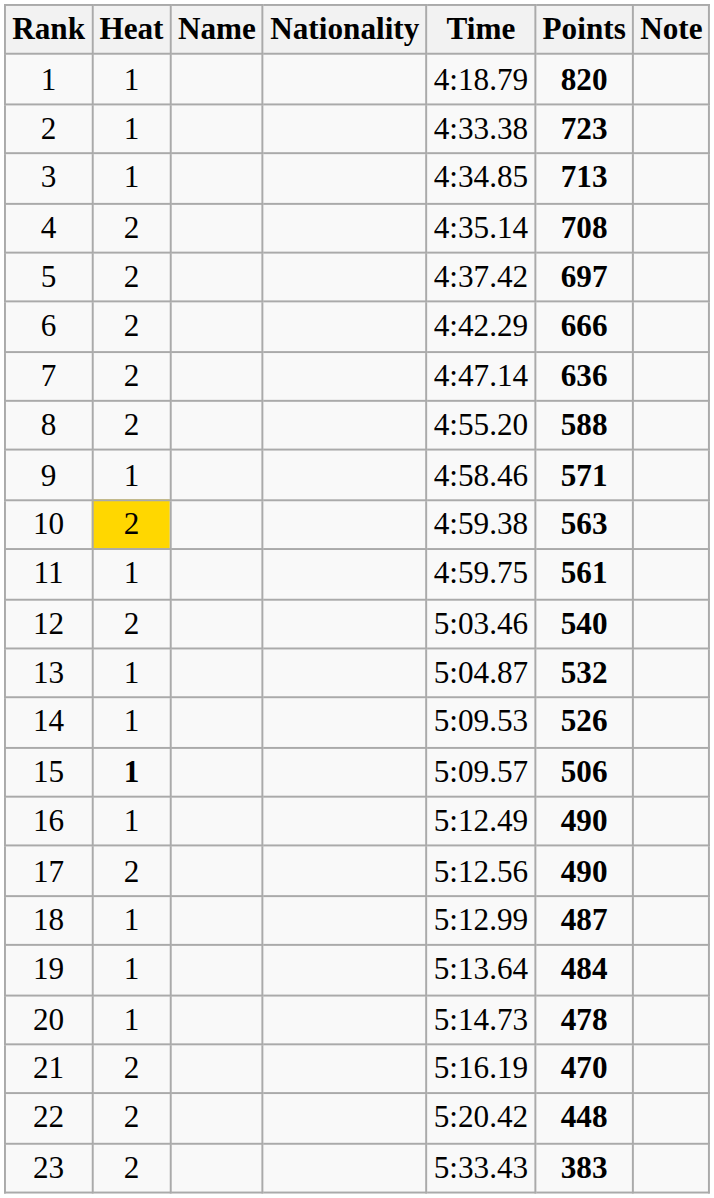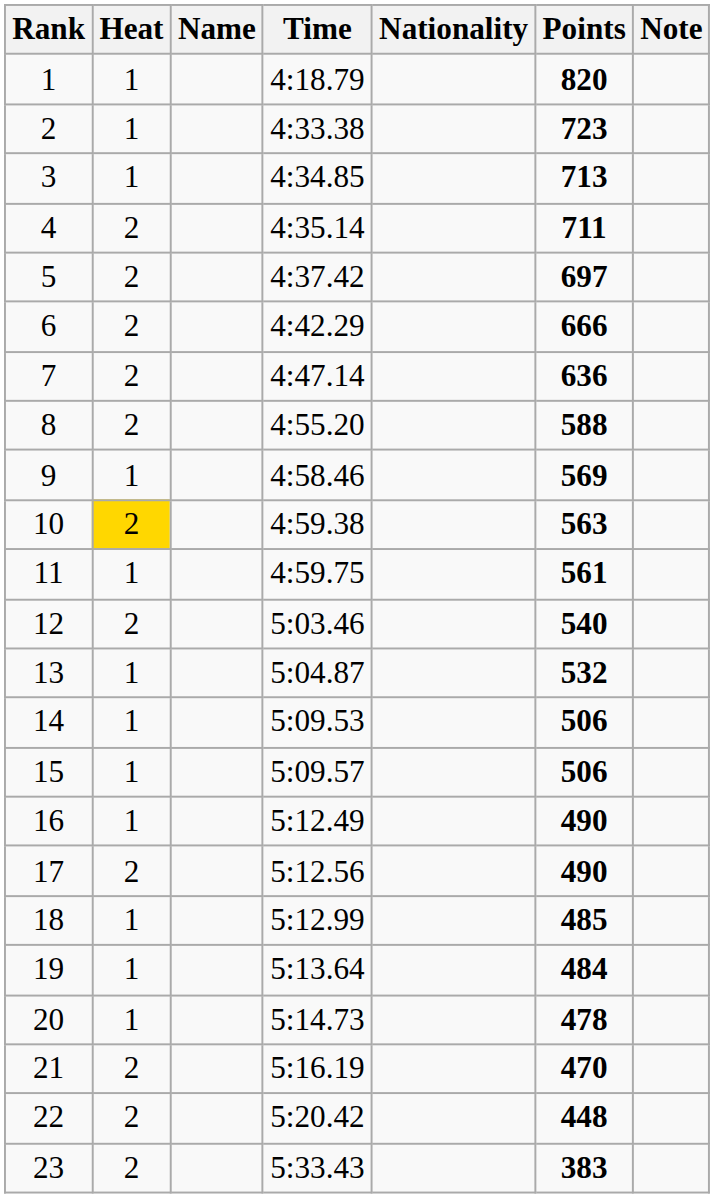 <table class="wikitable sortable" style="text-align:center">
 <tr>
 <th>Rank</th>
 <th>Heat</th>
 <th>Name</th>
+<th>Time</th>
 <th>Nationality</th>
-<th>Time</th>
 <th>Points</th>
 <th>Note</th>
 </tr>
 <tr>
 <td>1</td>
 <td>1</td>
 <td align=left></td>
+<td>4:18.79</td>
 <td align=left></td>
-<td>4:18.79</td>
 <td><strong>820</strong></td>
 <td></td>
 </tr>
 <tr>
 <td>2</td>
 <td>1</td>
 <td align=left></td>
+<td>4:33.38</td>
 <td align=left></td>
-<td>4:33.38</td>
 <td><strong>723</strong></td>
 <td></td>
 </tr>
 <tr>
 <td>3</td>
 <td>1</td>
 <td align=left></td>
+<td>4:34.85</td>
 <td align=left></td>
-<td>4:34.85</td>
 <td><strong>713</strong></td>
 <td></td>
 </tr>
 <tr>
 <td>4</td>
 <td>2</td>
 <td align=left></td>
+<td>4:35.14</td>
 <td align=left></td>
-<td>4:35.14</td>
-<td><strong>708</strong></td>
+<td><strong>711</strong></td>
 <td></td>
 </tr>
 <tr>
 <td>5</td>
 <td>2</td>
 <td align=left></td>
+<td>4:37.42</td>
 <td align=left></td>
-<td>4:37.42</td>
 <td><strong>697</strong></td>
 <td></td>
 </tr>
 <tr>
 <td>6</td>
 <td>2</td>
 <td align=left></td>
+<td>4:42.29</td>
 <td align=left></td>
-<td>4:42.29</td>
 <td><strong>666</strong></td>
 <td></td>
 </tr>
 <tr>
 <td>7</td>
 <td>2</td>
 <td align=left></td>
+<td>4:47.14</td>
 <td align=left></td>
-<td>4:47.14</td>
 <td><strong>636</strong></td>
 <td></td>
 </tr>
 <tr>
 <td>8</td>
 <td>2</td>
 <td align=left></td>
+<td>4:55.20</td>
 <td align=left></td>
-<td>4:55.20</td>
 <td><strong>588</strong></td>
 <td></td>
 </tr>
 <tr>
 <td>9</td>
 <td>1</td>
 <td align=left></td>
+<td>4:58.46</td>
 <td align=left></td>
-<td>4:58.46</td>
-<td><strong>571</strong></td>
+<td><strong>569</strong></td>
 <td></td>
 </tr>
 <tr>
 <td>10</td>
 <td style="background: gold;">2</td>
 <td align=left></td>
+<td>4:59.38</td>
 <td align=left></td>
-<td>4:59.38</td>
 <td><strong>563</strong></td>
 <td></td>
 </tr>
 <tr>
 <td>11</td>
 <td>1</td>
 <td align=left></td>
+<td>4:59.75</td>
 <td align=left></td>
-<td>4:59.75</td>
 <td><strong>561</strong></td>
 <td></td>
 </tr>
 <tr>
 <td>12</td>
 <td>2</td>
 <td align=left></td>
+<td>5:03.46</td>
 <td align=left></td>
-<td>5:03.46</td>
 <td><strong>540</strong></td>
 <td></td>
 </tr>
 <tr>
 <td>13</td>
 <td>1</td>
 <td align=left></td>
+<td>5:04.87</td>
 <td align=left></td>
-<td>5:04.87</td>
 <td><strong>532</strong></td>
 <td></td>
 </tr>
 <tr>
 <td>14</td>
 <td>1</td>
 <td align=left></td>
+<td>5:09.53</td>
 <td align=left></td>
-<td>5:09.53</td>
-<td><strong>526</strong></td>
+<td><strong>506</strong></td>
 <td></td>
 </tr>
 <tr>
 <td>15</td>
-<td><strong>1</strong></td>
-<td align=left></td>
+<td>1</td>
 <td align=left></td>
 <td>5:09.57</td>
+<td align=left></td>
 <td><strong>506</strong></td>
 <td></td>
 </tr>
 <tr>
 <td>16</td>
 <td>1</td>
 <td align=left></td>
+<td>5:12.49</td>
 <td align=left></td>
-<td>5:12.49</td>
 <td><strong>490</strong></td>
 <td></td>
 </tr>
 <tr>
 <td>17</td>
 <td>2</td>
 <td align=left></td>
+<td>5:12.56</td>
 <td align=left></td>
-<td>5:12.56</td>
 <td><strong>490</strong></td>
 <td></td>
 </tr>
 <tr>
 <td>18</td>
 <td>1</td>
 <td align=left></td>
+<td>5:12.99</td>
 <td align=left></td>
-<td>5:12.99</td>
-<td><strong>487</strong></td>
+<td><strong>485</strong></td>
 <td></td>
 </tr>
 <tr>
 <td>19</td>
 <td>1</td>
 <td align=left></td>
+<td>5:13.64</td>
 <td align=left></td>
-<td>5:13.64</td>
 <td><strong>484</strong></td>
 <td></td>
 </tr>
 <tr>
 <td>20</td>
 <td>1</td>
 <td align=left></td>
+<td>5:14.73</td>
 <td align=left></td>
-<td>5:14.73</td>
 <td><strong>478</strong></td>
 <td></td>
 </tr>
 <tr>
 <td>21</td>
 <td>2</td>
 <td align=left></td>
+<td>5:16.19</td>
 <td align=left></td>
-<td>5:16.19</td>
 <td><strong>470</strong></td>
 <td></td>
 </tr>
 <tr>
 <td>22</td>
 <td>2</td>
 <td align=left></td>
+<td>5:20.42</td>
 <td align=left></td>
-<td>5:20.42</td>
 <td><strong>448</strong></td>
 <td></td>
 </tr>
 <tr>
 <td>23</td>
 <td>2</td>
 <td align=left></td>
+<td>5:33.43</td>
 <td align=left></td>
-<td>5:33.43</td>
 <td><strong>383</strong></td>
 <td></td>
 </tr>
 </table>
